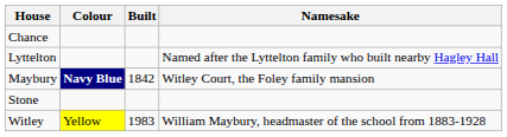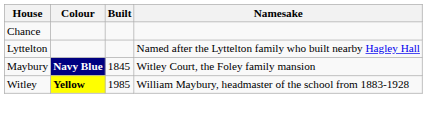 <table class="wikitable" align="centre">
 <tr>
 <th><strong>House</strong></th>
 <th><strong>Colour</strong></th>
 <th><strong>Built</strong></th>
 <th><strong>Namesake</strong></th>
 </tr>
 <tr>
 <td>Chance</td>
 <td></td>
 <td></td>
 <td></td>
 </tr>
 <tr>
 <td>Lyttelton</td>
 <td></td>
 <td></td>
 <td>Named after the Lyttelton family who built nearby <a href='#'>Hagley Hall</a></td>
 </tr>
 <tr>
 <td>Maybury</td>
 <td style="background:#000080; color:#FFF;"><strong>Navy Blue</strong></td>
-<td>1842</td>
+<td>1845</td>
 <td>Witley Court, the Foley family mansion</td>
 </tr>
 <tr>
-<td>Stone</td>
-<td></td>
-<td></td>
-<td></td>
-</tr>
-<tr>
 <td>Witley</td>
-<td style="background:#FFFF00; color:#000;">Yellow</td>
-<td>1983</td>
+<td style="background:#FFFF00; color:#000;"><strong>Yellow</strong></td>
+<td>1985</td>
 <td>William Maybury, headmaster of the school from 1883-1928</td>
 </tr>
 </table>
